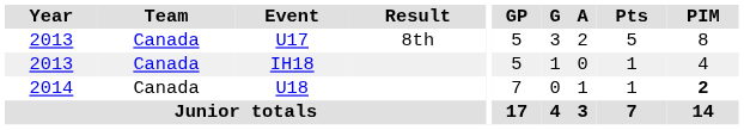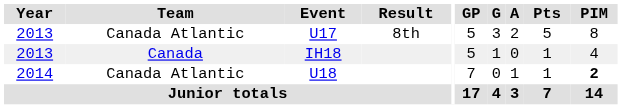 <table border="0" cellpadding="1" cellspacing="0" ID="Table3" style="text-align:center; width:40em">
 <tr ALIGN="center" bgcolor="#e0e0e0">
 <th>Year</th>
 <th>Team</th>
 <th>Event</th>
 <th>Result</th>
 <th rowspan="99" bgcolor="#ffffff"></th>
 <th>GP</th>
 <th>G</th>
 <th>A</th>
 <th>Pts</th>
 <th>PIM</th>
 </tr>
 <tr>
 <td><a href='#'>2013</a></td>
-<td><a href='#'>Canada</a></td>
+<td>Canada Atlantic</td>
 <td><a href='#'>U17</a></td>
 <td>8th</td>
 <td>5</td>
 <td>3</td>
 <td>2</td>
 <td>5</td>
 <td>8</td>
 </tr>
 <tr bgcolor="#f0f0f0">
 <td><a href='#'>2013</a></td>
 <td><a href='#'>Canada</a></td>
 <td><a href='#'>IH18</a></td>
 <td></td>
 <td>5</td>
 <td>1</td>
 <td>0</td>
 <td>1</td>
 <td>4</td>
 </tr>
 <tr>
 <td><a href='#'>2014</a></td>
-<td>Canada</td>
+<td>Canada Atlantic</td>
 <td><a href='#'>U18</a></td>
 <td></td>
 <td>7</td>
 <td>0</td>
 <td>1</td>
 <td>1</td>
 <td><strong>2</strong></td>
 </tr>
 <tr bgcolor="#e0e0e0">
 <th colspan="4">Junior totals</th>
 <th>17</th>
 <th>4</th>
 <th>3</th>
 <th>7</th>
 <th>14</th>
 </tr>
 </table>
